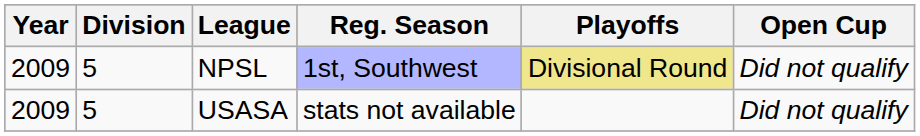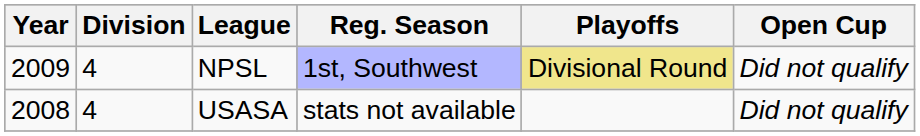 <table class="wikitable">
 <tr>
 <th>Year</th>
 <th>Division</th>
 <th>League</th>
 <th>Reg. Season</th>
 <th>Playoffs</th>
 <th>Open Cup</th>
 </tr>
 <tr>
 <td>2009</td>
-<td>5</td>
+<td>4</td>
 <td>NPSL</td>
 <td bgcolor="B3B7FF">1st, Southwest</td>
 <td style="background: khaki;">Divisional Round</td>
 <td><em>Did not qualify</em></td>
 </tr>
 <tr>
-<td>2009</td>
-<td>5</td>
+<td>2008</td>
+<td>4</td>
 <td>USASA</td>
 <td>stats not available</td>
 <td></td>
 <td><em>Did not qualify</em></td>
 </tr>
 </table>
